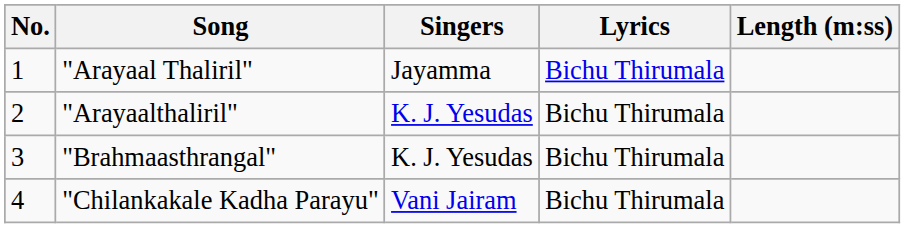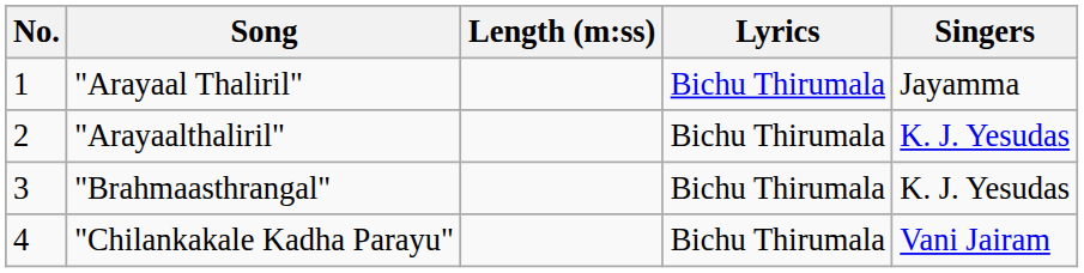 <table class="wikitable" style="font-size:95%;">
 <tr>
 <th>No.</th>
 <th>Song</th>
+<th>Length (m:ss)</th>
+<th>Lyrics</th>
 <th>Singers</th>
-<th>Lyrics</th>
-<th>Length (m:ss)</th>
 </tr>
 <tr>
 <td>1</td>
 <td>"Arayaal Thaliril"</td>
+<td></td>
+<td><a href='#'>Bichu Thirumala</a></td>
 <td>Jayamma</td>
-<td><a href='#'>Bichu Thirumala</a></td>
-<td></td>
 </tr>
 <tr>
 <td>2</td>
 <td>"Arayaalthaliril"</td>
+<td></td>
+<td>Bichu Thirumala</td>
 <td><a href='#'>K. J. Yesudas</a></td>
-<td>Bichu Thirumala</td>
-<td></td>
 </tr>
 <tr>
 <td>3</td>
 <td>"Brahmaasthrangal"</td>
+<td></td>
+<td>Bichu Thirumala</td>
 <td>K. J. Yesudas</td>
-<td>Bichu Thirumala</td>
-<td></td>
 </tr>
 <tr>
 <td>4</td>
 <td>"Chilankakale Kadha Parayu"</td>
+<td></td>
+<td>Bichu Thirumala</td>
 <td><a href='#'>Vani Jairam</a></td>
-<td>Bichu Thirumala</td>
-<td></td>
 </tr>
 </table>
